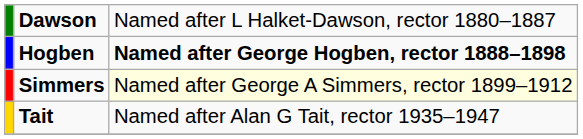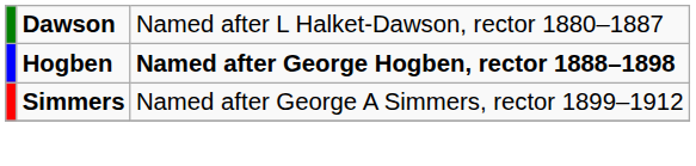 <table class="wikitable">
 <tr>
 <td style = "background:Green"></td>
 <td><strong>Dawson</strong></td>
 <td>Named after L Halket-Dawson, rector 1880–1887</td>
 </tr>
 <tr>
 <td style = "background:Blue"></td>
 <td><strong>Hogben</strong></td>
 <td><strong>Named after George Hogben, rector 1888–1898</strong></td>
 </tr>
 <tr>
 <td style = "background:Red"></td>
 <td><strong>Simmers</strong></td>
-<td style="background: lightyellow;">Named after George A Simmers, rector 1899–1912</td>
-</tr>
-<tr>
-<td style = "background:Gold"></td>
-<td><strong>Tait</strong></td>
-<td>Named after Alan G Tait, rector 1935–1947</td>
+<td>Named after George A Simmers, rector 1899–1912</td>
 </tr>
 <tr>
 </tr>
 </table>
